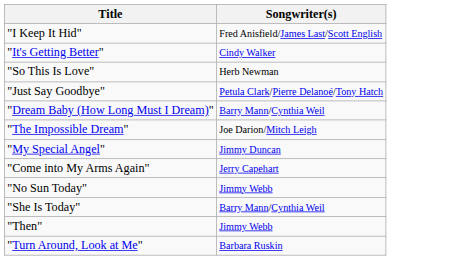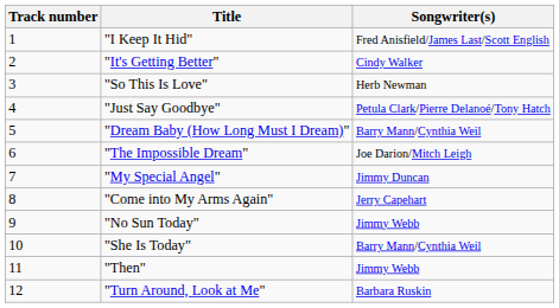 <table class="wikitable">
 <tr>
+<th>Track number</th>
 <th>Title</th>
 <th>Songwriter(s)</th>
 </tr>
 <tr>
+<td>1</td>
 <td>"I Keep It Hid"</td>
 <td><small>Fred Anisfield/<a href='#'>James Last</a>/<a href='#'>Scott English</a></small></td>
 </tr>
 <tr>
+<td>2</td>
 <td>"<a href='#'>It's Getting Better</a>"</td>
 <td><small><a href='#'>Cindy Walker</a></small></td>
 </tr>
 <tr>
+<td>3</td>
 <td>"So This Is Love"</td>
 <td><small>Herb Newman</small></td>
 </tr>
 <tr>
+<td>4</td>
 <td>"Just Say Goodbye"</td>
 <td><small><a href='#'>Petula Clark</a>/<a href='#'>Pierre Delanoé</a>/<a href='#'>Tony Hatch</a></small></td>
 </tr>
 <tr>
+<td>5</td>
 <td>"<a href='#'>Dream Baby (How Long Must I Dream)</a>"</td>
 <td><small><a href='#'>Barry Mann</a>/<a href='#'>Cynthia Weil</a></small> </td>
 </tr>
 <tr>
+<td>6</td>
 <td>"<a href='#'>The Impossible Dream</a>"</td>
 <td><small>Joe Darion/<a href='#'>Mitch Leigh</a></small></td>
 </tr>
 <tr>
+<td>7</td>
 <td>"<a href='#'>My Special Angel</a>"</td>
 <td><small><a href='#'>Jimmy Duncan</a></small></td>
 </tr>
 <tr>
+<td>8</td>
 <td>"Come into My Arms Again"</td>
 <td><small><a href='#'>Jerry Capehart</a></small></td>
 </tr>
 <tr>
+<td>9</td>
 <td>"No Sun Today"</td>
 <td><small><a href='#'>Jimmy Webb</a></small></td>
 </tr>
 <tr>
+<td>10</td>
 <td>"She Is Today"</td>
 <td><small><a href='#'>Barry Mann</a>/<a href='#'>Cynthia Weil</a></small></td>
 </tr>
 <tr>
+<td>11</td>
 <td>"Then"</td>
 <td><small><a href='#'>Jimmy Webb</a></small></td>
 </tr>
 <tr>
+<td>12</td>
 <td>"<a href='#'>Turn Around, Look at Me</a>"</td>
 <td><small><a href='#'>Barbara Ruskin</a></small></td>
 </tr>
 </table>
